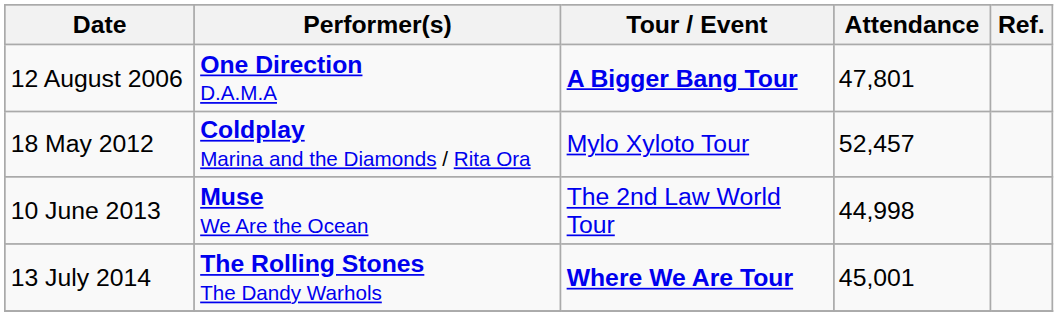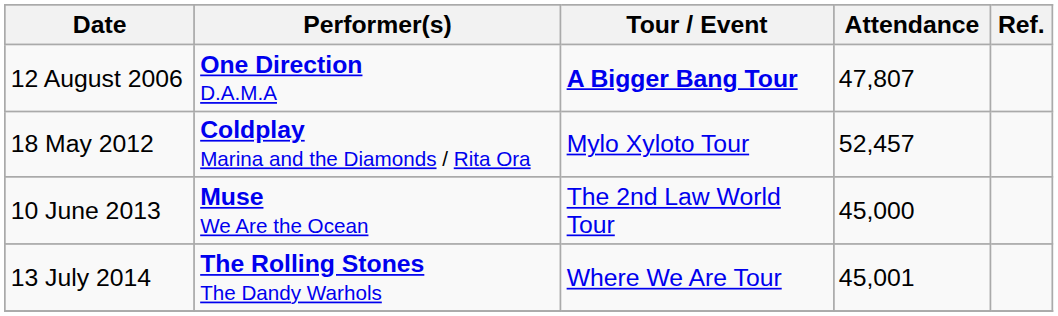 <table class="wikitable" style="font-size:90%">
 <tr>
 <th scope="col" style="width:8em;">Date</th>
 <th scope="col" style="width:16em;">Performer(s)</th>
 <th scope="col" style="width:12em;">Tour / Event</th>
 <th scope="col" style="width:6em;">Attendance</th>
 <th scope="col" style="width:2em;">Ref.</th>
 </tr>
 <tr>
 <td>12 August 2006</td>
 <td><strong><a href='#'>One Direction</a></strong><br><small><a href='#'>D.A.M.A</a></small></td>
 <td><strong><a href='#'>A Bigger Bang Tour</a></strong></td>
-<td>47,801</td>
+<td>47,807</td>
 <td></td>
 </tr>
 <tr>
 <td>18 May 2012</td>
 <td><strong><a href='#'>Coldplay</a></strong><br><small><a href='#'>Marina and the Diamonds</a> / <a href='#'>Rita Ora</a></small></td>
 <td><a href='#'>Mylo Xyloto Tour</a></td>
 <td>52,457</td>
 <td></td>
 </tr>
 <tr>
 <td>10 June 2013</td>
 <td><strong><a href='#'>Muse</a></strong><br><small><a href='#'>We Are the Ocean</a></small></td>
 <td><a href='#'>The 2nd Law World Tour</a></td>
-<td>44,998</td>
+<td>45,000</td>
 <td></td>
 </tr>
 <tr>
 <td>13 July 2014</td>
 <td><strong><a href='#'>The Rolling Stones</a></strong><br><small><a href='#'>The Dandy Warhols</a></small></td>
-<td><strong><a href='#'>Where We Are Tour</a></strong></td>
+<td><a href='#'>Where We Are Tour</a></td>
 <td>45,001</td>
 <td></td>
 </tr>
 <tr>
 </tr>
 </table>
